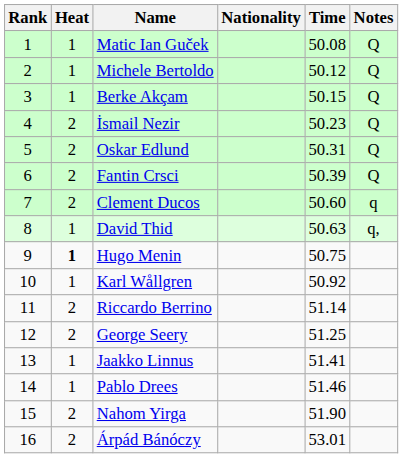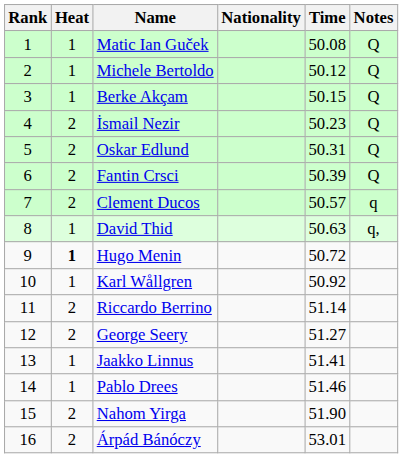 <table class="wikitable sortable" style="text-align:center;">
 <tr>
 <th>Rank</th>
 <th>Heat</th>
 <th>Name</th>
 <th>Nationality</th>
 <th>Time</th>
 <th>Notes</th>
 </tr>
 <tr bgcolor=ccffcc>
 <td>1</td>
 <td>1</td>
 <td align=left><a href='#'>Matic Ian Guček</a></td>
 <td align=left></td>
 <td>50.08</td>
 <td>Q</td>
 </tr>
 <tr bgcolor=ccffcc>
 <td>2</td>
 <td>1</td>
 <td align=left><a href='#'>Michele Bertoldo</a></td>
 <td align=left></td>
 <td>50.12</td>
 <td>Q</td>
 </tr>
 <tr bgcolor=ccffcc>
 <td>3</td>
 <td>1</td>
 <td align=left><a href='#'>Berke Akçam</a></td>
 <td align=left></td>
 <td>50.15</td>
 <td>Q</td>
 </tr>
 <tr bgcolor=ccffcc>
 <td>4</td>
 <td>2</td>
 <td align=left><a href='#'>İsmail Nezir</a></td>
 <td align=left></td>
 <td>50.23</td>
 <td>Q</td>
 </tr>
 <tr bgcolor=ccffcc>
 <td>5</td>
 <td>2</td>
 <td align=left><a href='#'>Oskar Edlund</a></td>
 <td align=left></td>
 <td>50.31</td>
 <td>Q</td>
 </tr>
 <tr bgcolor=ccffcc>
 <td>6</td>
 <td>2</td>
 <td align=left><a href='#'>Fantin Crsci</a></td>
 <td align=left></td>
 <td>50.39</td>
 <td>Q</td>
 </tr>
 <tr bgcolor=ccffcc>
 <td>7</td>
 <td>2</td>
 <td align=left><a href='#'>Clement Ducos</a></td>
 <td align=left></td>
-<td>50.60</td>
+<td>50.57</td>
 <td>q</td>
 </tr>
 <tr bgcolor=ddffdd>
 <td>8</td>
 <td>1</td>
 <td align=left><a href='#'>David Thid</a></td>
 <td align=left></td>
 <td>50.63</td>
 <td>q, </td>
 </tr>
 <tr>
 <td>9</td>
 <td><strong>1</strong></td>
 <td align=left><a href='#'>Hugo Menin</a></td>
 <td align=left></td>
-<td>50.75</td>
+<td>50.72</td>
 <td></td>
 </tr>
 <tr>
 <td>10</td>
 <td>1</td>
 <td align=left><a href='#'>Karl Wållgren</a></td>
 <td align=left></td>
 <td>50.92</td>
 <td></td>
 </tr>
 <tr>
 <td>11</td>
 <td>2</td>
 <td align=left><a href='#'>Riccardo Berrino</a></td>
 <td align=left></td>
 <td>51.14</td>
 <td></td>
 </tr>
 <tr>
 <td>12</td>
 <td>2</td>
 <td align=left><a href='#'>George Seery</a></td>
 <td align=left></td>
-<td>51.25</td>
+<td>51.27</td>
 <td></td>
 </tr>
 <tr>
 <td>13</td>
 <td>1</td>
 <td align=left><a href='#'>Jaakko Linnus</a></td>
 <td align=left></td>
 <td>51.41</td>
 <td></td>
 </tr>
 <tr>
 <td>14</td>
 <td>1</td>
 <td align=left><a href='#'>Pablo Drees</a></td>
 <td align=left></td>
 <td>51.46</td>
 <td></td>
 </tr>
 <tr>
 <td>15</td>
 <td>2</td>
 <td align=left><a href='#'>Nahom Yirga</a></td>
 <td align=left></td>
 <td>51.90</td>
 <td></td>
 </tr>
 <tr>
 <td>16</td>
 <td>2</td>
 <td align=left><a href='#'>Árpád Bánóczy</a></td>
 <td align=left></td>
 <td>53.01</td>
 <td></td>
 </tr>
 </table>
